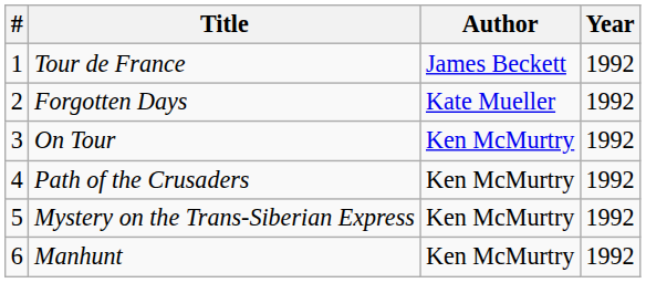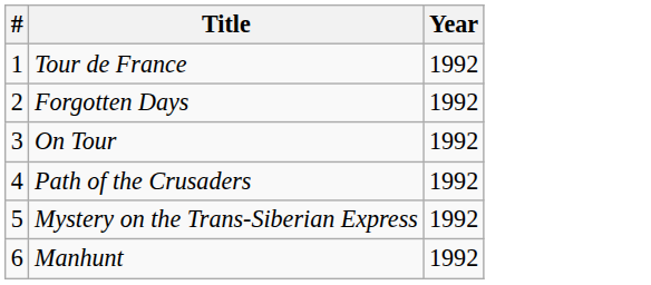 <table class="wikitable sortable">
 <tr>
 <th>#</th>
 <th>Title</th>
-<th>Author</th>
 <th>Year</th>
 </tr>
 <tr>
 <td>1</td>
 <td><em>Tour de France</em></td>
-<td><a href='#'>James Beckett</a></td>
 <td>1992</td>
 </tr>
 <tr>
 <td>2</td>
 <td><em>Forgotten Days</em></td>
-<td><a href='#'>Kate Mueller</a></td>
 <td>1992</td>
 </tr>
 <tr>
 <td>3</td>
 <td><em>On Tour</em></td>
-<td><a href='#'>Ken McMurtry</a></td>
 <td>1992</td>
 </tr>
 <tr>
 <td>4</td>
 <td><em>Path of the Crusaders</em></td>
-<td>Ken McMurtry</td>
 <td>1992</td>
 </tr>
 <tr>
 <td>5</td>
 <td><em>Mystery on the Trans-Siberian Express</em></td>
-<td>Ken McMurtry</td>
 <td>1992</td>
 </tr>
 <tr>
 <td>6</td>
 <td><em>Manhunt</em></td>
-<td>Ken McMurtry</td>
 <td>1992</td>
 </tr>
 </table>
